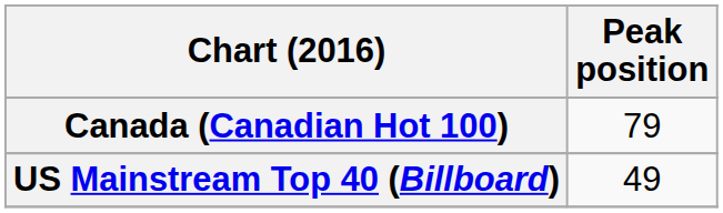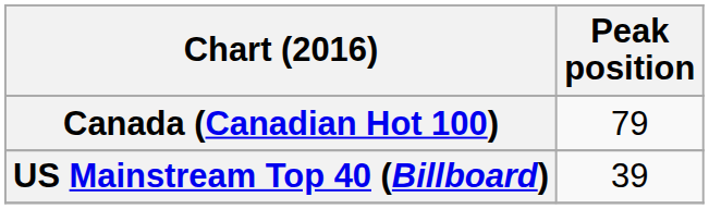 <table class="wikitable sortable plainrowheaders" style="text-align:center">
 <tr>
 <th>Chart (2016)</th>
 <th>Peak<br>position</th>
 </tr>
 <tr>
 </tr>
 <tr>
 </tr>
 <tr>
 </tr>
 <tr>
 <th scope="row">Canada (<a href='#'>Canadian Hot 100</a>)</th>
 <td>79</td>
 </tr>
 <tr>
 </tr>
 <tr>
 </tr>
 <tr>
 </tr>
 <tr>
 </tr>
 <tr>
 </tr>
 <tr>
 </tr>
 <tr>
 </tr>
 <tr>
 </tr>
 <tr>
 </tr>
 <tr>
 </tr>
 <tr>
 </tr>
 <tr>
 </tr>
 <tr>
 </tr>
 <tr>
 <th scope="row">US <a href='#'>Mainstream Top 40</a> (<em><a href='#'>Billboard</a></em>)</th>
-<td>49</td>
+<td>39</td>
 </tr>
 <tr>
 </tr>
 </table>
